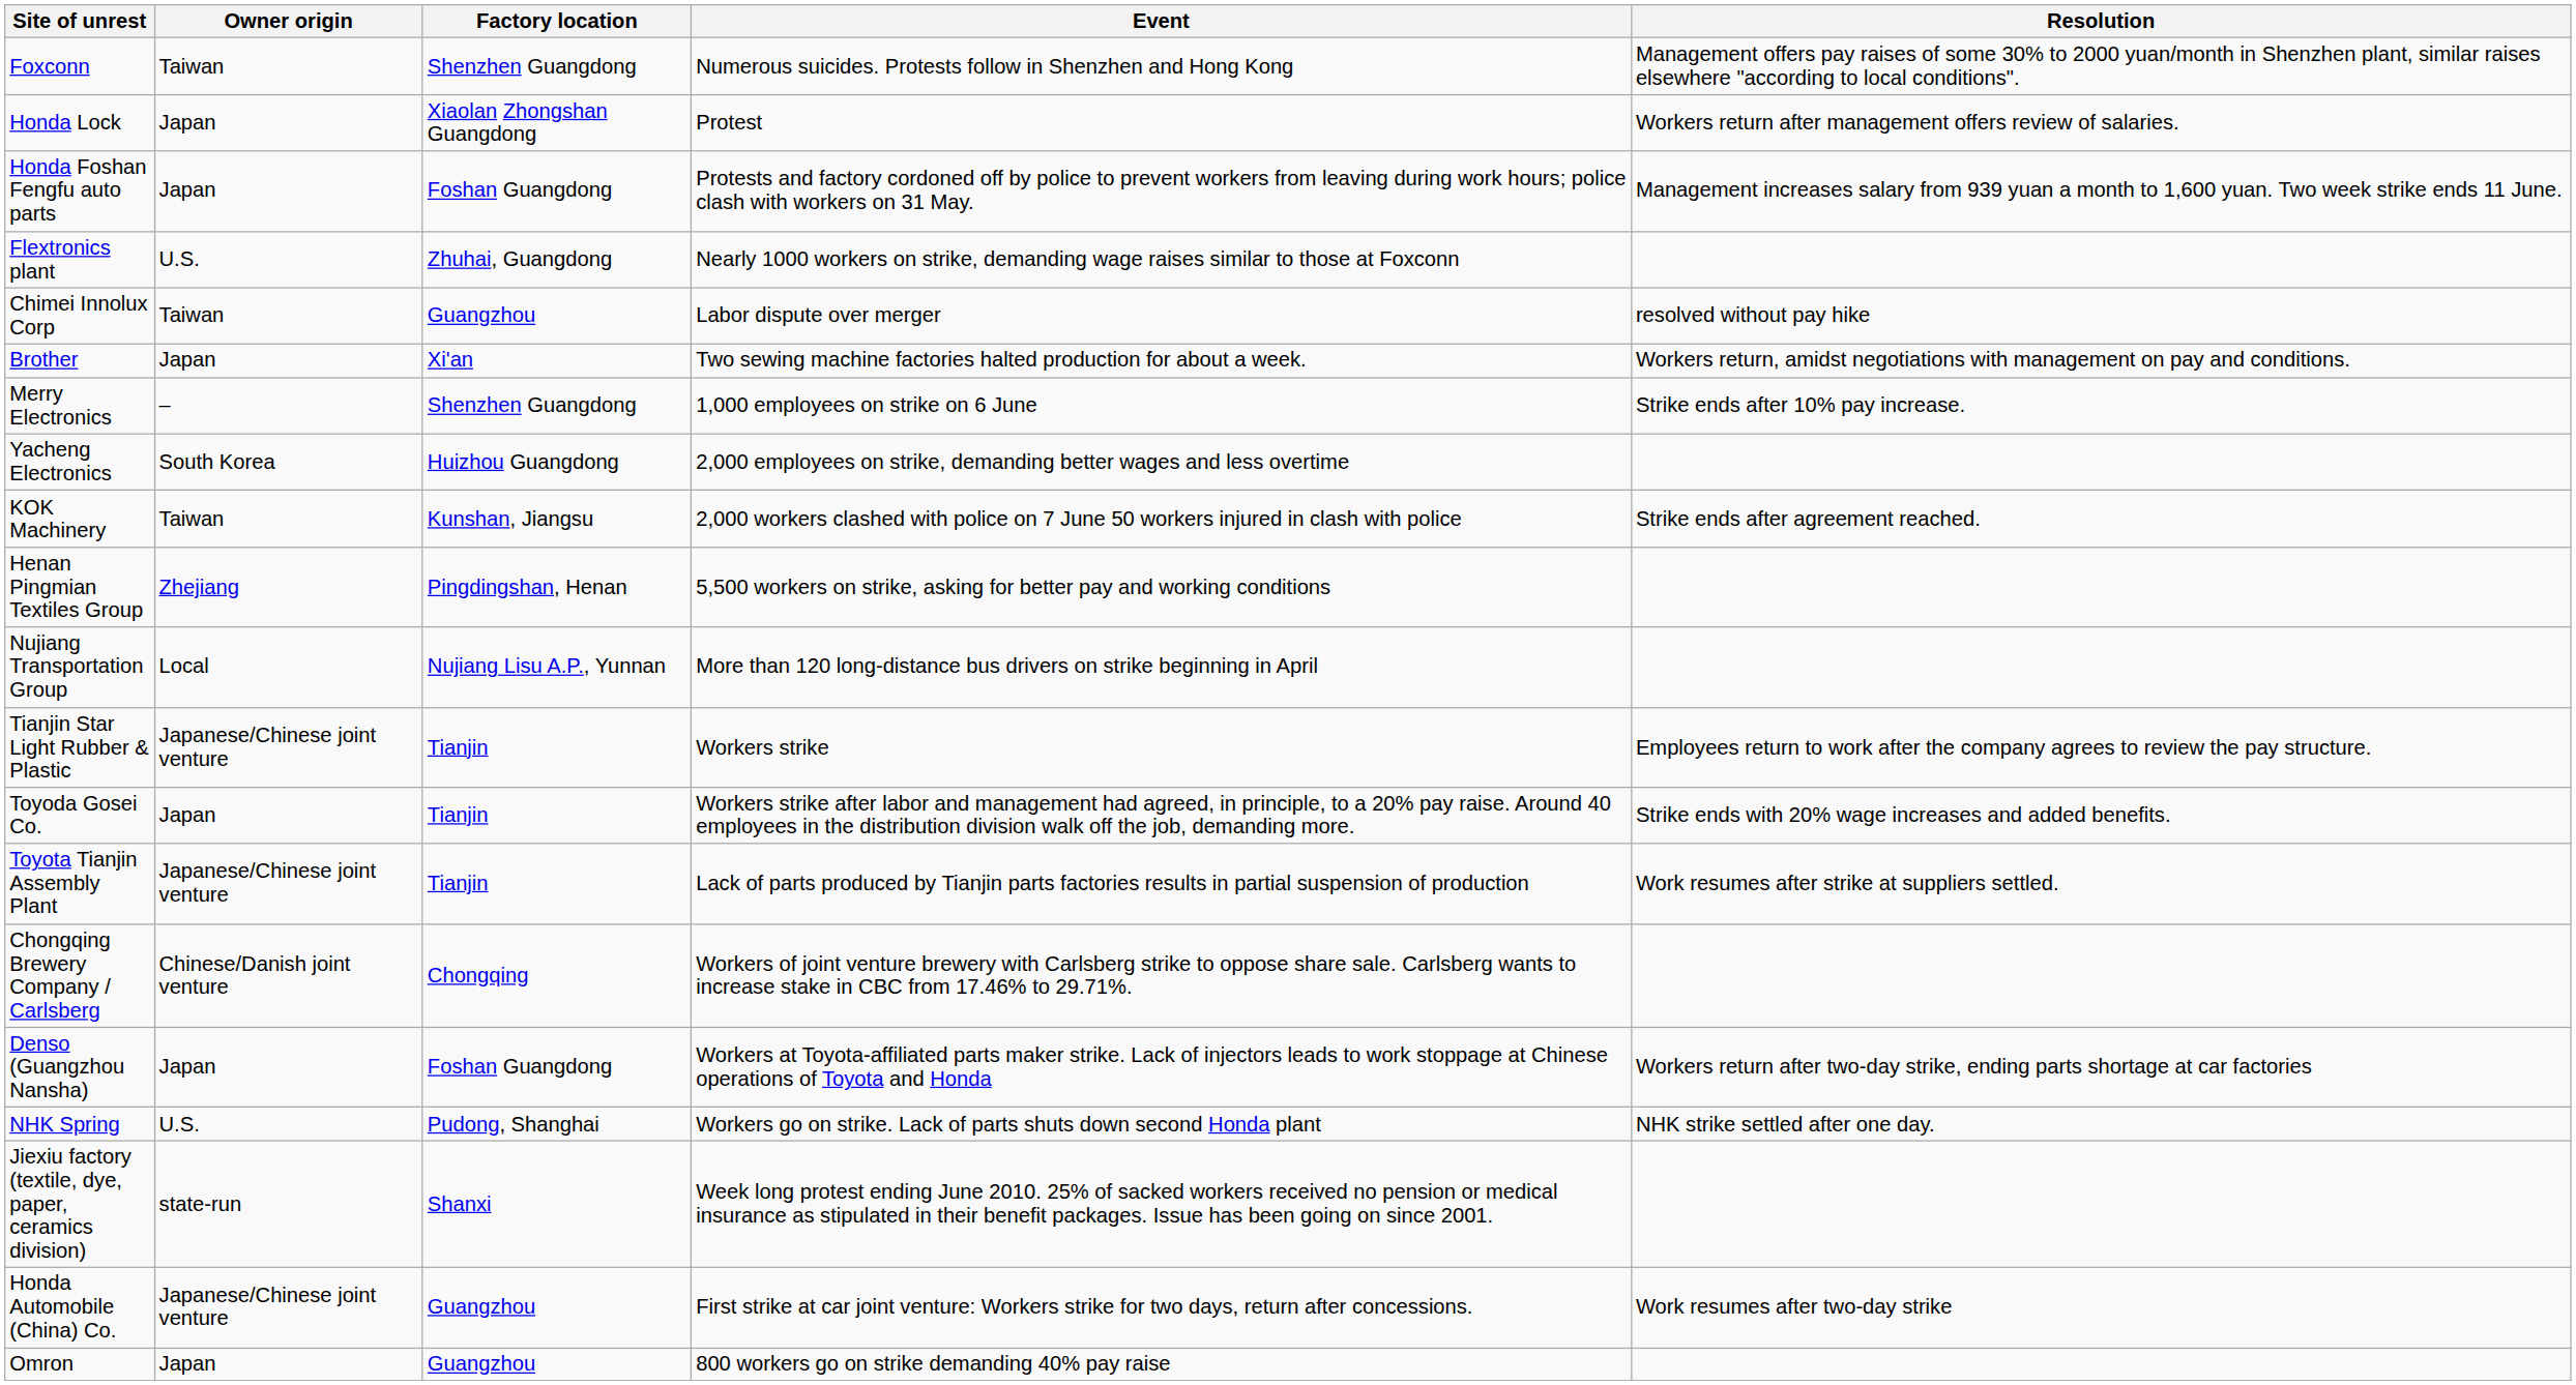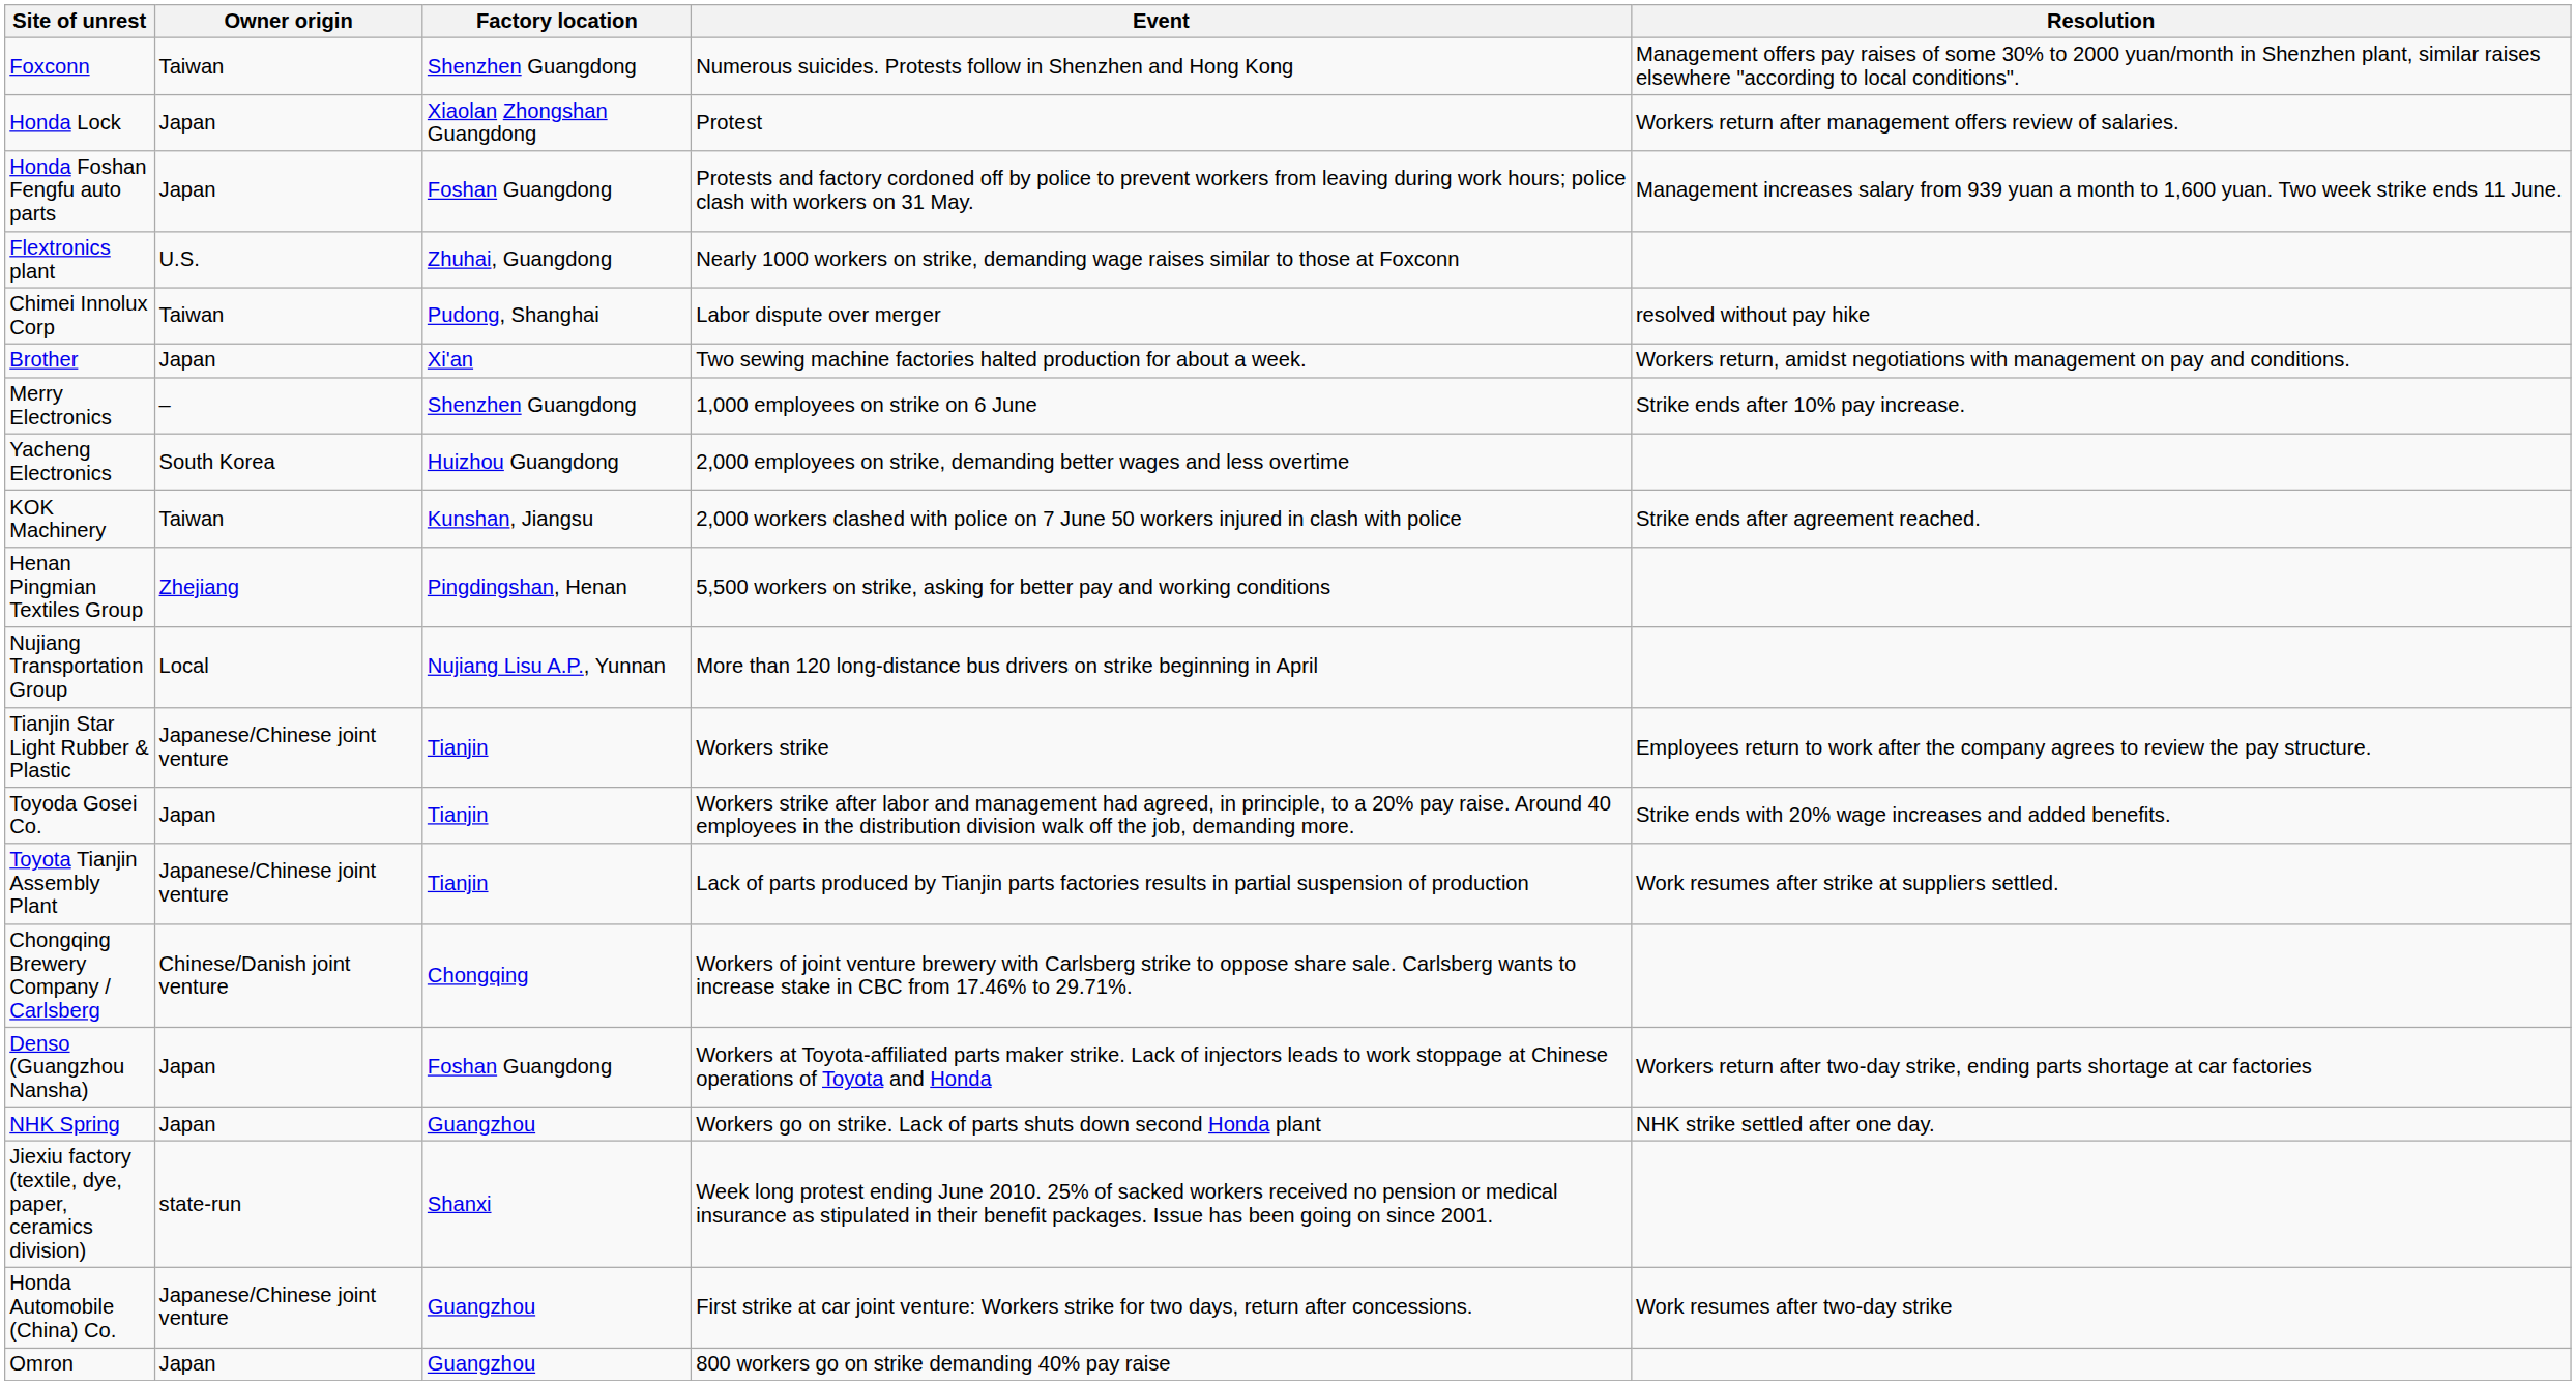 <table class="wikitable sortable">
 <tr>
 <th style="width:5%;">Site of unrest</th>
 <th style="width:10%;">Owner origin</th>
 <th style="width:10%;">Factory location</th>
 <th style="width:35%;">Event</th>
 <th style="width:35%;">Resolution</th>
 </tr>
 <tr>
 <td><a href='#'>Foxconn</a></td>
 <td>Taiwan</td>
 <td><a href='#'>Shenzhen</a> Guangdong</td>
 <td>Numerous suicides. Protests follow in Shenzhen and Hong Kong</td>
 <td>Management offers pay raises of some 30% to 2000 yuan/month in Shenzhen plant, similar raises elsewhere "according to local conditions".</td>
 </tr>
 <tr>
 <td><a href='#'>Honda</a> Lock</td>
 <td>Japan</td>
 <td><a href='#'>Xiaolan</a> <a href='#'>Zhongshan</a> Guangdong</td>
 <td>Protest</td>
 <td>Workers return after management offers review of salaries.</td>
 </tr>
 <tr>
 <td><a href='#'>Honda</a> Foshan Fengfu auto parts</td>
 <td>Japan</td>
 <td><a href='#'>Foshan</a> Guangdong</td>
 <td>Protests and factory cordoned off by police to prevent workers from leaving during work hours; police clash with workers on 31 May.</td>
 <td>Management increases salary from 939 yuan a month to 1,600 yuan.  Two week strike ends 11 June.</td>
 </tr>
 <tr>
 <td><a href='#'>Flextronics</a> plant</td>
 <td>U.S.</td>
 <td><a href='#'>Zhuhai</a>, Guangdong</td>
 <td>Nearly 1000 workers on strike, demanding wage raises similar to those at Foxconn</td>
 <td></td>
 </tr>
 <tr>
 <td>Chimei Innolux Corp </td>
 <td>Taiwan</td>
-<td><a href='#'>Guangzhou</a></td>
+<td><a href='#'>Pudong</a>, Shanghai</td>
 <td>Labor dispute over merger</td>
 <td>resolved without pay hike</td>
 </tr>
 <tr>
 <td><a href='#'>Brother</a></td>
 <td>Japan</td>
 <td><a href='#'>Xi'an</a></td>
 <td>Two sewing machine factories halted production for about a week.</td>
 <td>Workers return, amidst negotiations with management on pay and conditions.</td>
 </tr>
 <tr>
 <td>Merry Electronics</td>
 <td>–</td>
 <td><a href='#'>Shenzhen</a> Guangdong</td>
 <td>1,000 employees on strike on 6 June</td>
 <td>Strike ends after 10% pay increase.</td>
 </tr>
 <tr>
 <td>Yacheng Electronics</td>
 <td>South Korea</td>
 <td><a href='#'>Huizhou</a> Guangdong</td>
 <td>2,000 employees on strike, demanding better wages and less overtime</td>
 <td></td>
 </tr>
 <tr>
 <td>KOK Machinery</td>
 <td>Taiwan</td>
 <td><a href='#'>Kunshan</a>, Jiangsu</td>
 <td>2,000 workers clashed with police on 7 June 50 workers injured in clash with police</td>
 <td>Strike ends after agreement reached.</td>
 </tr>
 <tr>
 <td>Henan Pingmian Textiles Group</td>
 <td><a href='#'>Zhejiang</a></td>
 <td><a href='#'>Pingdingshan</a>, Henan</td>
 <td>5,500 workers on strike, asking for better pay and working conditions</td>
 <td></td>
 </tr>
 <tr>
 <td>Nujiang Transportation Group</td>
 <td>Local</td>
 <td><a href='#'>Nujiang Lisu A.P.</a>, Yunnan</td>
 <td>More than 120 long-distance bus drivers on strike beginning in April</td>
 <td></td>
 </tr>
 <tr>
 <td>Tianjin Star Light Rubber & Plastic</td>
 <td>Japanese/Chinese joint venture</td>
 <td><a href='#'>Tianjin</a></td>
 <td>Workers strike</td>
 <td>Employees return to work after the company agrees to review the pay structure.</td>
 </tr>
 <tr>
 <td>Toyoda Gosei Co.</td>
 <td>Japan</td>
 <td><a href='#'>Tianjin</a></td>
 <td>Workers strike after labor and management had agreed, in principle, to a 20% pay raise. Around 40 employees in the distribution division walk off the job, demanding more.</td>
 <td>Strike ends with 20% wage increases and added benefits.</td>
 </tr>
 <tr>
 <td><a href='#'>Toyota</a> Tianjin Assembly Plant</td>
 <td>Japanese/Chinese joint venture</td>
 <td><a href='#'>Tianjin</a></td>
 <td>Lack of parts produced by Tianjin parts factories results in partial suspension of production</td>
 <td>Work resumes after strike at suppliers settled.</td>
 </tr>
 <tr>
 <td>Chongqing Brewery Company / <a href='#'>Carlsberg</a></td>
 <td>Chinese/Danish joint venture</td>
 <td><a href='#'>Chongqing</a></td>
 <td>Workers of joint venture brewery with Carlsberg strike to oppose share sale. Carlsberg wants to increase stake in CBC from 17.46% to 29.71%.</td>
 <td></td>
 </tr>
 <tr>
 <td><a href='#'>Denso</a> (Guangzhou Nansha)</td>
 <td>Japan</td>
 <td><a href='#'>Foshan</a> Guangdong</td>
 <td>Workers at Toyota-affiliated parts maker strike. Lack of injectors leads to work stoppage at Chinese operations of <a href='#'>Toyota</a> and <a href='#'>Honda</a></td>
 <td>Workers return after two-day strike, ending parts shortage at car factories</td>
 </tr>
 <tr>
 <td><a href='#'>NHK Spring</a></td>
-<td>U.S.</td>
-<td><a href='#'>Pudong</a>, Shanghai</td>
+<td>Japan</td>
+<td><a href='#'>Guangzhou</a></td>
 <td>Workers go on strike. Lack of parts shuts down second <a href='#'>Honda</a> plant</td>
 <td>NHK strike settled after one day.</td>
 </tr>
 <tr>
 <td>Jiexiu factory (textile, dye, paper, ceramics division)</td>
 <td>state-run</td>
 <td><a href='#'>Shanxi</a></td>
 <td>Week long protest ending June 2010. 25% of sacked workers received no pension or medical insurance as stipulated in their benefit packages. Issue has been going on since 2001.</td>
 <td></td>
 </tr>
 <tr>
 <td>Honda Automobile (China) Co.</td>
 <td>Japanese/Chinese joint venture</td>
 <td><a href='#'>Guangzhou</a></td>
 <td>First strike at car joint venture: Workers strike for two days, return after concessions.</td>
 <td>Work resumes after two-day strike</td>
 </tr>
 <tr>
 <td>Omron</td>
 <td>Japan</td>
 <td><a href='#'>Guangzhou</a></td>
 <td>800 workers go on strike demanding 40% pay raise</td>
 <td></td>
 </tr>
 <tr>
 </tr>
 </table>
